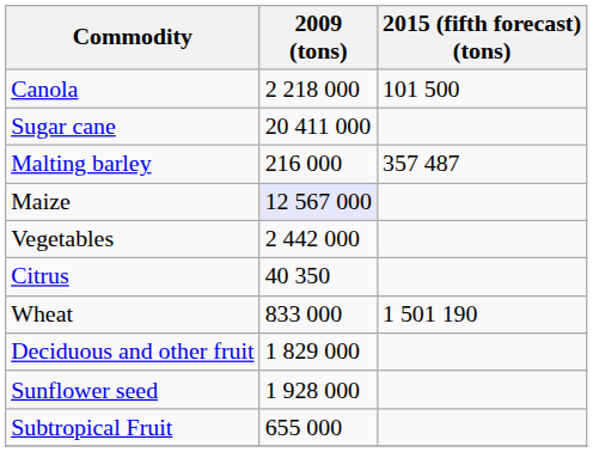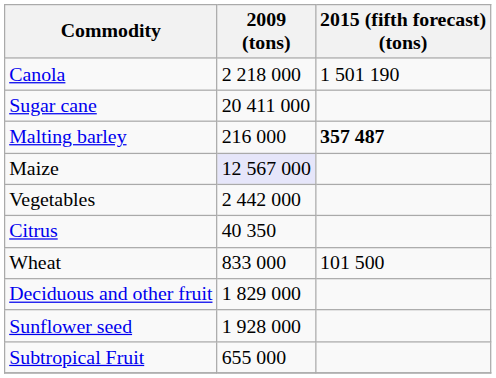 <table class="wikitable sortable static-row-numbers static-row-header-text">
 <tr>
 <th>Commodity</th>
 <th>2009<br>(tons)</th>
 <th>2015 (fifth forecast)<br>(tons)</th>
 </tr>
 <tr>
 <td><a href='#'>Canola</a></td>
 <td>2 218 000</td>
-<td>101 500</td>
+<td>1 501 190</td>
 </tr>
 <tr ---->
 <td><a href='#'>Sugar cane</a></td>
 <td>20 411 000</td>
 <td></td>
 </tr>
 <tr>
 <td><a href='#'>Malting barley</a></td>
 <td>216 000</td>
-<td>357 487</td>
+<td><strong>357 487</strong></td>
 </tr>
 <tr ---->
 <td>Maize</td>
 <td style="background: lavender;">12 567 000</td>
 <td></td>
 </tr>
 <tr ---->
 <td>Vegetables</td>
 <td>2 442 000</td>
 <td></td>
 </tr>
 <tr ---->
 <td><a href='#'>Citrus</a></td>
 <td>40 350</td>
 <td></td>
 </tr>
 <tr ---->
 <td>Wheat</td>
 <td>833 000</td>
-<td>1 501 190</td>
+<td>101 500</td>
 </tr>
 <tr ---->
 <td><a href='#'>Deciduous and other fruit</a></td>
 <td>1 829 000</td>
 <td></td>
 </tr>
 <tr ---->
 <td><a href='#'>Sunflower seed</a></td>
 <td>1 928 000</td>
 <td></td>
 </tr>
 <tr ---->
 <td><a href='#'>Subtropical Fruit</a></td>
 <td>655 000</td>
 <td></td>
 </tr>
 <tr ---->
 </tr>
 </table>
